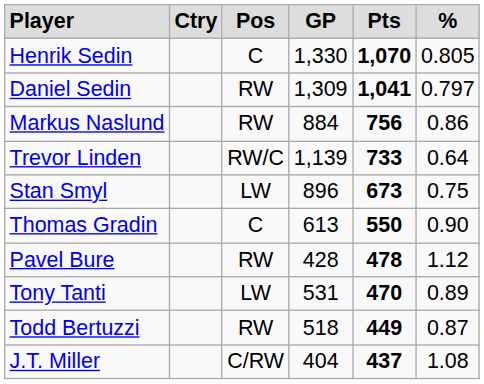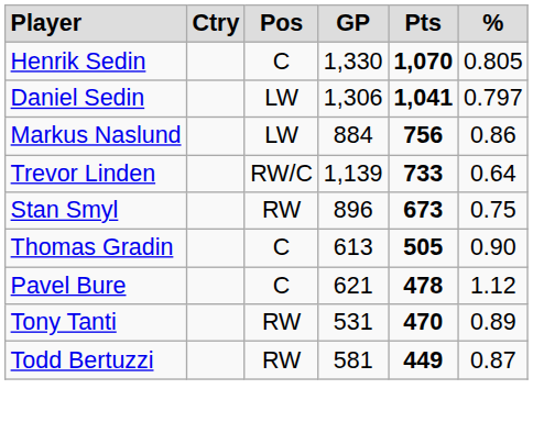 <table class= "wikitable">
 <tr align="center" style="font-weight:bold; background-color:#dddddd;" |>
 <td align="left">Player</td>
 <td>Ctry</td>
 <td>Pos</td>
 <td>GP</td>
 <td>Pts</td>
 <td>%</td>
 </tr>
 <tr align="center">
 <td align="left"><a href='#'>Henrik Sedin</a></td>
 <td></td>
 <td>C</td>
 <td>1,330</td>
 <td><strong>1,070</strong></td>
 <td>0.805</td>
 </tr>
 <tr align="center">
 <td align="left"><a href='#'>Daniel Sedin</a></td>
 <td></td>
-<td>RW</td>
-<td>1,309</td>
+<td>LW</td>
+<td>1,306</td>
 <td><strong>1,041</strong></td>
 <td>0.797</td>
 </tr>
 <tr align="center">
 <td align="left"><a href='#'>Markus Naslund</a></td>
 <td></td>
-<td>RW</td>
+<td>LW</td>
 <td>884</td>
 <td><strong>756</strong></td>
 <td>0.86</td>
 </tr>
 <tr align="center">
 <td align="left"><a href='#'>Trevor Linden</a></td>
 <td></td>
 <td>RW/C</td>
 <td>1,139</td>
 <td><strong>733</strong></td>
 <td>0.64</td>
 </tr>
 <tr align="center">
 <td align="left"><a href='#'>Stan Smyl</a></td>
 <td></td>
-<td>LW</td>
+<td>RW</td>
 <td>896</td>
 <td><strong>673</strong></td>
 <td>0.75</td>
 </tr>
 <tr align="center">
 <td align="left"><a href='#'>Thomas Gradin</a></td>
 <td></td>
 <td>C</td>
 <td>613</td>
-<td><strong>550</strong></td>
+<td><strong>505</strong></td>
 <td>0.90</td>
 </tr>
 <tr align="center">
 <td align="left"><a href='#'>Pavel Bure</a></td>
 <td></td>
-<td>RW</td>
-<td>428</td>
+<td>C</td>
+<td>621</td>
 <td><strong>478</strong></td>
 <td>1.12</td>
 </tr>
 <tr align="center">
 <td align="left"><a href='#'>Tony Tanti</a></td>
 <td></td>
-<td>LW</td>
+<td>RW</td>
 <td>531</td>
 <td><strong>470</strong></td>
 <td>0.89</td>
 </tr>
 <tr align="center">
 <td align="left"><a href='#'>Todd Bertuzzi</a></td>
 <td></td>
 <td>RW</td>
-<td>518</td>
+<td>581</td>
 <td><strong>449</strong></td>
 <td>0.87</td>
 </tr>
-<tr align="center">
-<td align="left"><a href='#'>J.T. Miller</a></td>
-<td></td>
-<td>C/RW</td>
-<td>404</td>
-<td><strong>437</strong></td>
-<td>1.08</td>
-</tr>
 </table>
